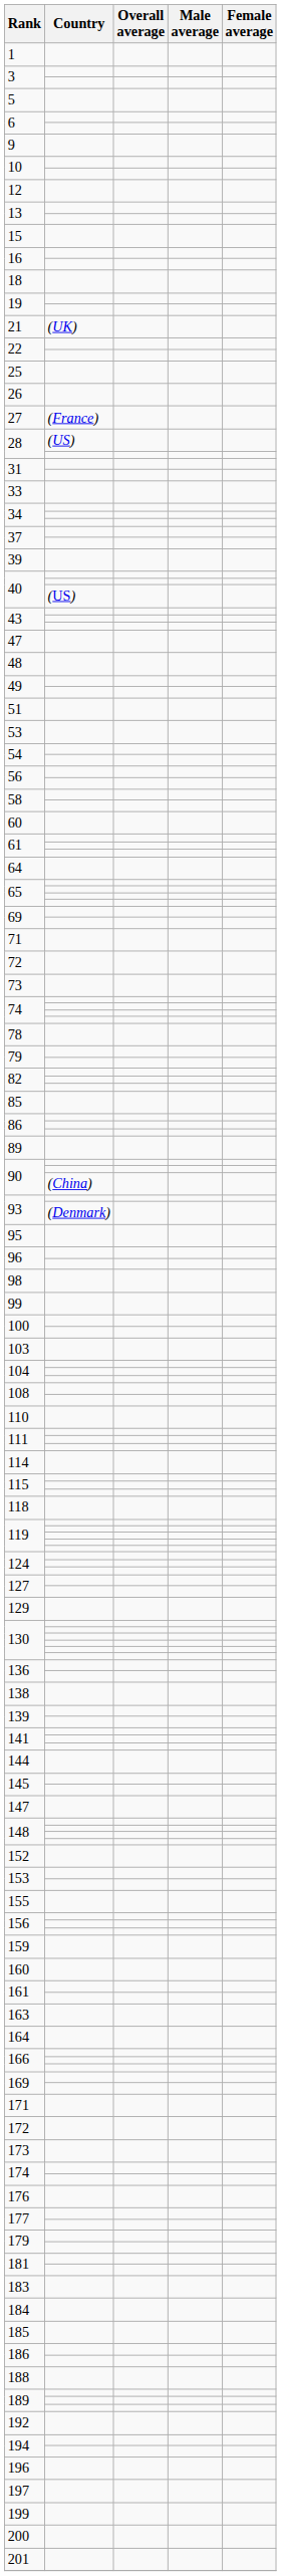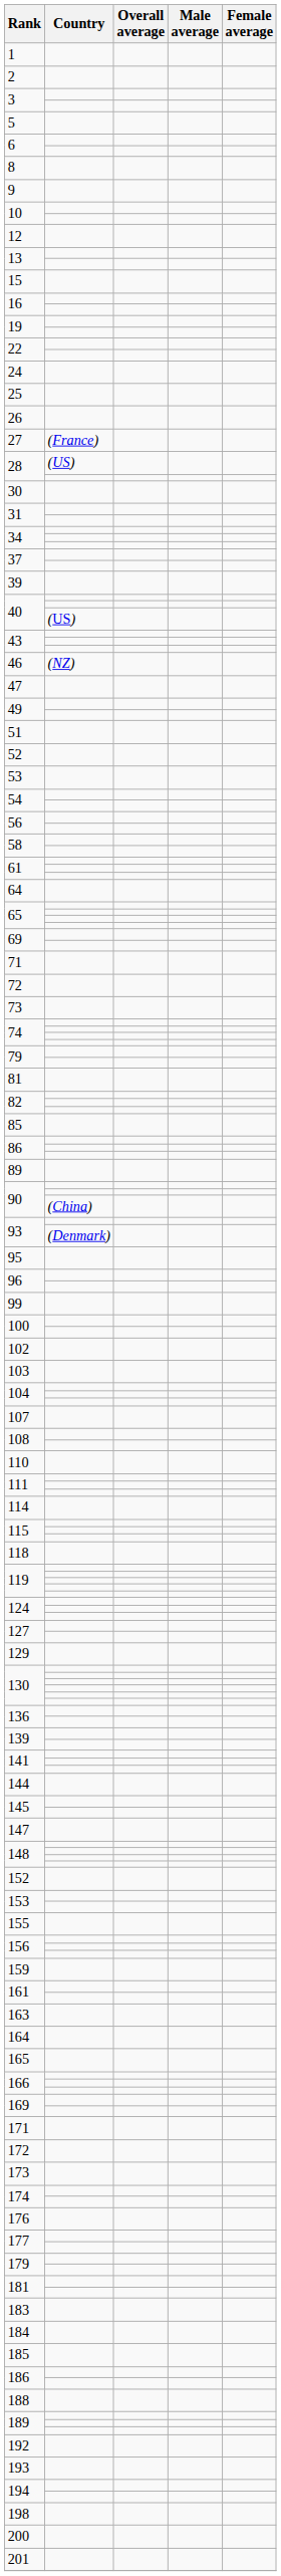 <table class="wikitable sortable sort-under-center sticky-header">
 <tr>
 <th>Rank</th>
 <th>Country</th>
 <th>Overall<br>average</th>
 <th>Male<br>average</th>
 <th>Female<br>average</th>
 </tr>
 <tr>
 <td>1</td>
+<td></td>
+<td></td>
+<td></td>
+<td></td>
+</tr>
+<tr>
+<td>2</td>
 <td></td>
 <td></td>
 <td></td>
 <td></td>
 </tr>
 <tr>
 <td rowspan=2>3</td>
 <td></td>
 <td></td>
 <td></td>
 <td></td>
 </tr>
 <tr>
 <td></td>
 <td></td>
 <td></td>
 <td></td>
 </tr>
 <tr>
 <td>5</td>
 <td></td>
 <td></td>
 <td></td>
 <td></td>
 </tr>
 <tr>
 <td rowspan=2>6</td>
 <td></td>
 <td></td>
 <td></td>
 <td></td>
 </tr>
 <tr>
+<td></td>
+<td></td>
+<td></td>
+<td></td>
+</tr>
+<tr>
+<td>8</td>
 <td></td>
 <td></td>
 <td></td>
 <td></td>
 </tr>
 <tr>
 <td>9</td>
 <td></td>
 <td></td>
 <td></td>
 <td></td>
 </tr>
 <tr>
 <td rowspan=2>10</td>
 <td></td>
 <td></td>
 <td></td>
 <td></td>
 </tr>
 <tr>
 <td></td>
 <td></td>
 <td></td>
 <td></td>
 </tr>
 <tr>
 <td>12</td>
 <td></td>
 <td></td>
 <td></td>
 <td></td>
 </tr>
 <tr>
 <td rowspan=2>13</td>
 <td></td>
 <td></td>
 <td></td>
 <td></td>
 </tr>
 <tr>
 <td></td>
 <td></td>
 <td></td>
 <td></td>
 </tr>
 <tr>
 <td>15</td>
 <td></td>
 <td></td>
 <td></td>
 <td></td>
 </tr>
 <tr>
 <td rowspan=2>16</td>
 <td></td>
 <td></td>
 <td></td>
 <td></td>
 </tr>
 <tr>
 <td></td>
 <td></td>
 <td></td>
 <td></td>
 </tr>
 <tr>
-<td>18</td>
-<td></td>
-<td></td>
-<td></td>
-<td></td>
-</tr>
-<tr>
 <td rowspan=2>19</td>
 <td></td>
 <td></td>
 <td></td>
 <td></td>
 </tr>
 <tr>
 <td></td>
 <td></td>
 <td></td>
 <td></td>
 </tr>
 <tr>
-<td>21</td>
-<td><em> (<a href='#'>UK</a>)</em></td>
-<td></td>
-<td></td>
-<td></td>
-</tr>
-<tr>
 <td rowspan=2>22</td>
 <td></td>
 <td></td>
 <td></td>
 <td></td>
 </tr>
 <tr>
+<td></td>
+<td></td>
+<td></td>
+<td></td>
+</tr>
+<tr>
+<td>24</td>
 <td></td>
 <td></td>
 <td></td>
 <td></td>
 </tr>
 <tr>
 <td>25</td>
 <td></td>
 <td></td>
 <td></td>
 <td></td>
 </tr>
 <tr>
 <td>26</td>
 <td></td>
 <td></td>
 <td></td>
 <td></td>
 </tr>
 <tr>
 <td>27</td>
 <td><em> (<a href='#'>France</a>)</em></td>
 <td></td>
 <td></td>
 <td></td>
 </tr>
 <tr>
 <td rowspan=2>28</td>
 <td><em></em> <em>(<a href='#'>US</a>)</em></td>
 <td></td>
 <td></td>
 <td></td>
 </tr>
 <tr>
 <td></td>
 <td></td>
 <td></td>
 <td></td>
 </tr>
 <tr>
+<td>30</td>
+<td></td>
+<td></td>
+<td></td>
+<td></td>
+</tr>
+<tr>
 <td rowspan=2>31</td>
 <td></td>
 <td></td>
 <td></td>
 <td></td>
 </tr>
 <tr>
-<td></td>
-<td></td>
-<td></td>
-<td></td>
-</tr>
-<tr>
-<td>33</td>
 <td></td>
 <td></td>
 <td></td>
 <td></td>
 </tr>
 <tr>
 <td rowspan=3>34</td>
 <td></td>
 <td></td>
 <td></td>
 <td></td>
 </tr>
 <tr>
 <td></td>
 <td></td>
 <td></td>
 <td></td>
 </tr>
 <tr>
 <td></td>
 <td></td>
 <td></td>
 <td></td>
 </tr>
 <tr>
 <td rowspan=2>37</td>
 <td></td>
 <td></td>
 <td></td>
 <td></td>
 </tr>
 <tr>
 <td></td>
 <td></td>
 <td></td>
 <td></td>
 </tr>
 <tr>
 <td>39</td>
 <td></td>
 <td></td>
 <td></td>
 <td></td>
 </tr>
 <tr>
 <td rowspan=3>40</td>
 <td></td>
 <td></td>
 <td></td>
 <td></td>
 </tr>
 <tr>
 <td></td>
 <td></td>
 <td></td>
 <td></td>
 </tr>
 <tr>
 <td><em></em> <em>(<a href='#'></em>US<em></a>)</em></td>
 <td></td>
 <td></td>
 <td></td>
 </tr>
 <tr>
 <td rowspan=3>43</td>
 <td></td>
 <td></td>
 <td></td>
 <td></td>
 </tr>
 <tr>
 <td></td>
 <td></td>
 <td></td>
 <td></td>
 </tr>
 <tr>
 <td></td>
 <td></td>
 <td></td>
 <td></td>
 </tr>
 <tr>
-<td>47</td>
-<td></td>
+<td>46</td>
+<td><em> (<a href='#'>NZ</a>)</em></td>
 <td></td>
 <td></td>
 <td></td>
 </tr>
 <tr>
-<td>48</td>
+<td>47</td>
 <td></td>
 <td></td>
 <td></td>
 <td></td>
 </tr>
 <tr>
 <td rowspan=2>49</td>
 <td></td>
 <td></td>
 <td></td>
 <td></td>
 </tr>
 <tr>
 <td></td>
 <td></td>
 <td></td>
 <td></td>
 </tr>
 <tr>
 <td>51</td>
+<td></td>
+<td></td>
+<td></td>
+<td></td>
+</tr>
+<tr>
+<td>52</td>
 <td></td>
 <td></td>
 <td></td>
 <td></td>
 </tr>
 <tr>
 <td>53</td>
 <td></td>
 <td></td>
 <td></td>
 <td></td>
 </tr>
 <tr>
 <td rowspan=2>54</td>
 <td></td>
 <td></td>
 <td></td>
 <td></td>
 </tr>
 <tr>
 <td></td>
 <td></td>
 <td></td>
 <td></td>
 </tr>
 <tr>
 <td rowspan=2>56</td>
 <td></td>
 <td></td>
 <td></td>
 <td></td>
 </tr>
 <tr>
 <td></td>
 <td></td>
 <td></td>
 <td></td>
 </tr>
 <tr>
 <td rowspan=2>58</td>
 <td></td>
 <td></td>
 <td></td>
 <td></td>
 </tr>
 <tr>
-<td></td>
-<td></td>
-<td></td>
-<td></td>
-</tr>
-<tr>
-<td>60</td>
 <td></td>
 <td></td>
 <td></td>
 <td></td>
 </tr>
 <tr>
 <td rowspan=3>61</td>
 <td></td>
 <td></td>
 <td></td>
 <td></td>
 </tr>
 <tr>
 <td></td>
 <td></td>
 <td></td>
 <td></td>
 </tr>
 <tr>
 <td></td>
 <td></td>
 <td></td>
 <td></td>
 </tr>
 <tr>
 <td>64</td>
 <td></td>
 <td></td>
 <td></td>
 <td></td>
 </tr>
 <tr>
 <td rowspan=4>65</td>
 <td></td>
 <td></td>
 <td></td>
 <td></td>
 </tr>
 <tr>
 <td></td>
 <td></td>
 <td></td>
 <td></td>
 </tr>
 <tr>
 <td></td>
 <td></td>
 <td></td>
 <td></td>
 </tr>
 <tr>
 <td></td>
 <td></td>
 <td></td>
 <td></td>
 </tr>
 <tr>
 <td rowspan=2>69</td>
 <td></td>
 <td></td>
 <td></td>
 <td></td>
 </tr>
 <tr>
 <td></td>
 <td></td>
 <td></td>
 <td></td>
 </tr>
 <tr>
 <td>71</td>
 <td></td>
 <td></td>
 <td></td>
 <td></td>
 </tr>
 <tr>
 <td>72</td>
 <td></td>
 <td></td>
 <td></td>
 <td></td>
 </tr>
 <tr>
 <td>73</td>
 <td></td>
 <td></td>
 <td></td>
 <td></td>
 </tr>
 <tr>
 <td rowspan=4>74</td>
 <td></td>
 <td></td>
 <td></td>
 <td></td>
 </tr>
 <tr>
 <td></td>
 <td></td>
 <td></td>
 <td></td>
 </tr>
 <tr>
 <td></td>
 <td></td>
 <td></td>
 <td></td>
 </tr>
 <tr>
 <td></td>
 <td></td>
 <td></td>
 <td></td>
 </tr>
 <tr>
-<td>78</td>
-<td></td>
-<td></td>
-<td></td>
-<td></td>
-</tr>
-<tr>
 <td rowspan=2>79</td>
 <td></td>
 <td></td>
 <td></td>
 <td></td>
 </tr>
 <tr>
+<td></td>
+<td></td>
+<td></td>
+<td></td>
+</tr>
+<tr>
+<td>81</td>
 <td></td>
 <td></td>
 <td></td>
 <td></td>
 </tr>
 <tr>
 <td rowspan=3>82</td>
 <td></td>
 <td></td>
 <td></td>
 <td></td>
 </tr>
 <tr>
 <td></td>
 <td></td>
 <td></td>
 <td></td>
 </tr>
 <tr>
 <td></td>
 <td></td>
 <td></td>
 <td></td>
 </tr>
 <tr>
 <td>85</td>
 <td></td>
 <td></td>
 <td></td>
 <td></td>
 </tr>
 <tr>
 <td rowspan=3>86</td>
 <td></td>
 <td></td>
 <td></td>
 <td></td>
 </tr>
 <tr>
 <td></td>
 <td></td>
 <td></td>
 <td></td>
 </tr>
 <tr>
 <td></td>
 <td></td>
 <td></td>
 <td></td>
 </tr>
 <tr>
 <td>89</td>
 <td></td>
 <td></td>
 <td></td>
 <td></td>
 </tr>
 <tr>
 <td rowspan=3>90</td>
 <td></td>
 <td></td>
 <td></td>
 <td></td>
 </tr>
 <tr>
 <td></td>
 <td></td>
 <td></td>
 <td></td>
 </tr>
 <tr>
 <td><em> (<a href='#'>China</a>)</em></td>
 <td></td>
 <td></td>
 <td></td>
 </tr>
 <tr>
 <td rowspan=2>93</td>
 <td></td>
 <td></td>
 <td></td>
 <td></td>
 </tr>
 <tr>
 <td><em> (<a href='#'>Denmark</a>)</em></td>
 <td></td>
 <td></td>
 <td></td>
 </tr>
 <tr>
 <td>95</td>
 <td></td>
 <td></td>
 <td></td>
 <td></td>
 </tr>
 <tr>
 <td rowspan=2>96</td>
 <td></td>
 <td></td>
 <td></td>
 <td></td>
 </tr>
 <tr>
 <td></td>
 <td></td>
 <td></td>
 <td></td>
 </tr>
 <tr>
-<td>98</td>
-<td></td>
-<td></td>
-<td></td>
-<td></td>
-</tr>
-<tr>
 <td>99</td>
 <td></td>
 <td></td>
 <td></td>
 <td></td>
 </tr>
 <tr>
 <td rowspan=2>100</td>
 <td></td>
 <td></td>
 <td></td>
 <td></td>
 </tr>
 <tr>
+<td></td>
+<td></td>
+<td></td>
+<td></td>
+</tr>
+<tr>
+<td>102</td>
 <td></td>
 <td></td>
 <td></td>
 <td></td>
 </tr>
 <tr>
 <td>103</td>
 <td></td>
 <td></td>
 <td></td>
 <td></td>
 </tr>
 <tr>
 <td rowspan=3>104</td>
 <td></td>
 <td></td>
 <td></td>
 <td></td>
 </tr>
 <tr>
 <td></td>
 <td></td>
 <td></td>
 <td></td>
 </tr>
 <tr>
+<td></td>
+<td></td>
+<td></td>
+<td></td>
+</tr>
+<tr>
+<td>107</td>
 <td></td>
 <td></td>
 <td></td>
 <td></td>
 </tr>
 <tr>
 <td rowspan=2>108</td>
 <td></td>
 <td></td>
 <td></td>
 <td></td>
 </tr>
 <tr>
 <td></td>
 <td></td>
 <td></td>
 <td></td>
 </tr>
 <tr>
 <td>110</td>
 <td></td>
 <td></td>
 <td></td>
 <td></td>
 </tr>
 <tr>
 <td rowspan=3>111</td>
 <td></td>
 <td></td>
 <td></td>
 <td></td>
 </tr>
 <tr>
 <td></td>
 <td></td>
 <td></td>
 <td></td>
 </tr>
 <tr>
 <td></td>
 <td></td>
 <td></td>
 <td></td>
 </tr>
 <tr>
 <td>114</td>
 <td></td>
 <td></td>
 <td></td>
 <td></td>
 </tr>
 <tr>
 <td rowspan=3>115</td>
 <td></td>
 <td></td>
 <td></td>
 <td></td>
 </tr>
 <tr>
 <td></td>
 <td></td>
 <td></td>
 <td></td>
 </tr>
 <tr>
 <td></td>
 <td></td>
 <td></td>
 <td></td>
 </tr>
 <tr>
 <td>118</td>
 <td></td>
 <td></td>
 <td></td>
 <td></td>
 </tr>
 <tr>
 <td rowspan=5>119</td>
 <td></td>
 <td></td>
 <td></td>
 <td></td>
 </tr>
 <tr>
 <td></td>
 <td></td>
 <td></td>
 <td></td>
 </tr>
 <tr>
 <td></td>
 <td></td>
 <td></td>
 <td></td>
 </tr>
 <tr>
 <td></td>
 <td></td>
 <td></td>
 <td></td>
 </tr>
 <tr>
 <td></td>
 <td></td>
 <td></td>
 <td></td>
 </tr>
 <tr>
 <td rowspan=3>124</td>
 <td></td>
 <td></td>
 <td></td>
 <td></td>
 </tr>
 <tr>
 <td></td>
 <td></td>
 <td></td>
 <td></td>
 </tr>
 <tr>
 <td></td>
 <td></td>
 <td></td>
 <td></td>
 </tr>
 <tr>
 <td rowspan=2>127</td>
 <td></td>
 <td></td>
 <td></td>
 <td></td>
 </tr>
 <tr>
 <td></td>
 <td></td>
 <td></td>
 <td></td>
 </tr>
 <tr>
 <td>129</td>
 <td></td>
 <td></td>
 <td></td>
 <td></td>
 </tr>
 <tr>
 <td rowspan=6>130</td>
 <td></td>
 <td></td>
 <td></td>
 <td></td>
 </tr>
 <tr>
 <td></td>
 <td></td>
 <td></td>
 <td></td>
 </tr>
 <tr>
 <td></td>
 <td></td>
 <td></td>
 <td></td>
 </tr>
 <tr>
 <td></td>
 <td></td>
 <td></td>
 <td></td>
 </tr>
 <tr>
 <td></td>
 <td></td>
 <td></td>
 <td></td>
 </tr>
 <tr>
 <td></td>
 <td></td>
 <td></td>
 <td></td>
 </tr>
 <tr>
 <td rowspan=2>136</td>
 <td></td>
 <td></td>
 <td></td>
 <td></td>
 </tr>
 <tr>
 <td></td>
 <td></td>
 <td></td>
 <td></td>
 </tr>
 <tr>
-<td>138</td>
-<td></td>
-<td></td>
-<td></td>
-<td></td>
-</tr>
-<tr>
 <td rowspan=2>139</td>
 <td></td>
 <td></td>
 <td></td>
 <td></td>
 </tr>
 <tr>
 <td></td>
 <td></td>
 <td></td>
 <td></td>
 </tr>
 <tr>
 <td rowspan=3>141</td>
 <td></td>
 <td></td>
 <td></td>
 <td></td>
 </tr>
 <tr>
 <td></td>
 <td></td>
 <td></td>
 <td></td>
 </tr>
 <tr>
 <td></td>
 <td></td>
 <td></td>
 <td></td>
 </tr>
 <tr>
 <td>144</td>
 <td></td>
 <td></td>
 <td></td>
 <td></td>
 </tr>
 <tr>
 <td rowspan=2>145</td>
 <td></td>
 <td></td>
 <td></td>
 <td></td>
 </tr>
 <tr>
 <td></td>
 <td></td>
 <td></td>
 <td></td>
 </tr>
 <tr>
 <td>147</td>
 <td></td>
 <td></td>
 <td></td>
 <td></td>
 </tr>
 <tr>
 <td rowspan=4>148</td>
 <td></td>
 <td></td>
 <td></td>
 <td></td>
 </tr>
 <tr>
 <td></td>
 <td></td>
 <td></td>
 <td></td>
 </tr>
 <tr>
 <td></td>
 <td></td>
 <td></td>
 <td></td>
 </tr>
 <tr>
 <td></td>
 <td></td>
 <td></td>
 <td></td>
 </tr>
 <tr>
 <td>152</td>
 <td></td>
 <td></td>
 <td></td>
 <td></td>
 </tr>
 <tr>
 <td rowspan=2>153</td>
 <td></td>
 <td></td>
 <td></td>
 <td></td>
 </tr>
 <tr>
 <td></td>
 <td></td>
 <td></td>
 <td></td>
 </tr>
 <tr>
 <td>155</td>
 <td></td>
 <td></td>
 <td></td>
 <td></td>
 </tr>
 <tr>
 <td rowspan=3>156</td>
 <td></td>
 <td></td>
 <td></td>
 <td></td>
 </tr>
 <tr>
 <td></td>
 <td></td>
 <td></td>
 <td></td>
 </tr>
 <tr>
 <td></td>
 <td></td>
 <td></td>
 <td></td>
 </tr>
 <tr>
 <td>159</td>
 <td></td>
 <td></td>
 <td></td>
 <td></td>
 </tr>
 <tr>
-<td>160</td>
-<td></td>
-<td></td>
-<td></td>
-<td></td>
-</tr>
-<tr>
 <td rowspan=2>161</td>
 <td></td>
 <td></td>
 <td></td>
 <td></td>
 </tr>
 <tr>
 <td></td>
 <td></td>
 <td></td>
 <td></td>
 </tr>
 <tr>
 <td>163</td>
 <td></td>
 <td></td>
 <td></td>
 <td></td>
 </tr>
 <tr>
 <td>164</td>
+<td></td>
+<td></td>
+<td></td>
+<td></td>
+</tr>
+<tr>
+<td>165</td>
 <td></td>
 <td></td>
 <td></td>
 <td></td>
 </tr>
 <tr>
 <td rowspan=3>166</td>
 <td></td>
 <td></td>
 <td></td>
 <td></td>
 </tr>
 <tr>
 <td></td>
 <td></td>
 <td></td>
 <td></td>
 </tr>
 <tr>
 <td></td>
 <td></td>
 <td></td>
 <td></td>
 </tr>
 <tr>
 <td rowspan=2>169</td>
 <td></td>
 <td></td>
 <td></td>
 <td></td>
 </tr>
 <tr>
 <td></td>
 <td></td>
 <td></td>
 <td></td>
 </tr>
 <tr>
 <td>171</td>
 <td></td>
 <td></td>
 <td></td>
 <td></td>
 </tr>
 <tr>
 <td>172</td>
 <td></td>
 <td></td>
 <td></td>
 <td></td>
 </tr>
 <tr>
 <td>173</td>
 <td></td>
 <td></td>
 <td></td>
 <td></td>
 </tr>
 <tr>
 <td rowspan=2>174</td>
 <td></td>
 <td></td>
 <td></td>
 <td></td>
 </tr>
 <tr>
 <td></td>
 <td></td>
 <td></td>
 <td></td>
 </tr>
 <tr>
 <td>176</td>
 <td></td>
 <td></td>
 <td></td>
 <td></td>
 </tr>
 <tr>
 <td rowspan=2>177</td>
 <td></td>
 <td></td>
 <td></td>
 <td></td>
 </tr>
 <tr>
 <td></td>
 <td></td>
 <td></td>
 <td></td>
 </tr>
 <tr>
 <td rowspan=2>179</td>
 <td></td>
 <td></td>
 <td></td>
 <td></td>
 </tr>
 <tr>
 <td></td>
 <td></td>
 <td></td>
 <td></td>
 </tr>
 <tr>
 <td rowspan=2>181</td>
 <td></td>
 <td></td>
 <td></td>
 <td></td>
 </tr>
 <tr>
 <td></td>
 <td></td>
 <td></td>
 <td></td>
 </tr>
 <tr>
 <td>183</td>
 <td></td>
 <td></td>
 <td></td>
 <td></td>
 </tr>
 <tr>
 <td>184</td>
 <td></td>
 <td></td>
 <td></td>
 <td></td>
 </tr>
 <tr>
 <td>185</td>
 <td></td>
 <td></td>
 <td></td>
 <td></td>
 </tr>
 <tr>
 <td rowspan=2>186</td>
 <td></td>
 <td></td>
 <td></td>
 <td></td>
 </tr>
 <tr>
 <td></td>
 <td></td>
 <td></td>
 <td></td>
 </tr>
 <tr>
 <td>188</td>
 <td></td>
 <td></td>
 <td></td>
 <td></td>
 </tr>
 <tr>
 <td rowspan=3>189</td>
 <td></td>
 <td></td>
 <td></td>
 <td></td>
 </tr>
 <tr>
 <td></td>
 <td></td>
 <td></td>
 <td></td>
 </tr>
 <tr>
 <td></td>
 <td></td>
 <td></td>
 <td></td>
 </tr>
 <tr>
 <td>192</td>
 <td></td>
 <td></td>
 <td></td>
 <td></td>
 </tr>
 <tr>
+<td>193</td>
+<td></td>
+<td></td>
+<td></td>
+<td></td>
+</tr>
+<tr>
 <td rowspan=2>194</td>
 <td></td>
 <td></td>
 <td></td>
 <td></td>
 </tr>
 <tr>
 <td></td>
 <td></td>
 <td></td>
 <td></td>
 </tr>
 <tr>
-<td>196</td>
-<td></td>
-<td></td>
-<td></td>
-<td></td>
-</tr>
-<tr>
-<td>197</td>
-<td></td>
-<td></td>
-<td></td>
-<td></td>
-</tr>
-<tr>
-<td>199</td>
+<td>198</td>
 <td></td>
 <td></td>
 <td></td>
 <td></td>
 </tr>
 <tr>
 <td>200</td>
 <td></td>
 <td></td>
 <td></td>
 <td></td>
 </tr>
 <tr>
 <td>201</td>
 <td></td>
 <td></td>
 <td></td>
 <td></td>
 </tr>
 <tr>
 </tr>
 </table>
